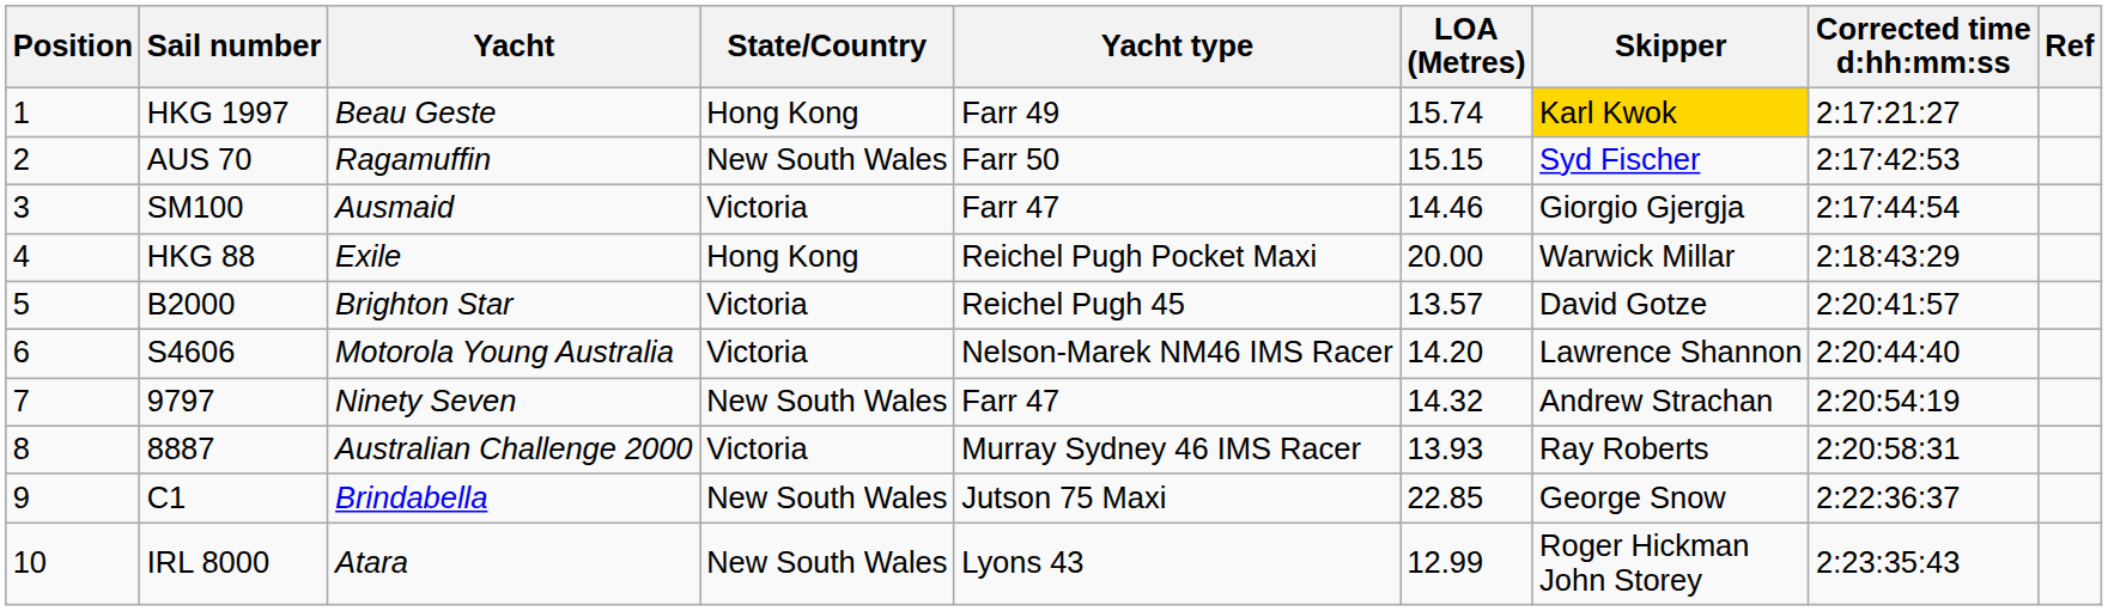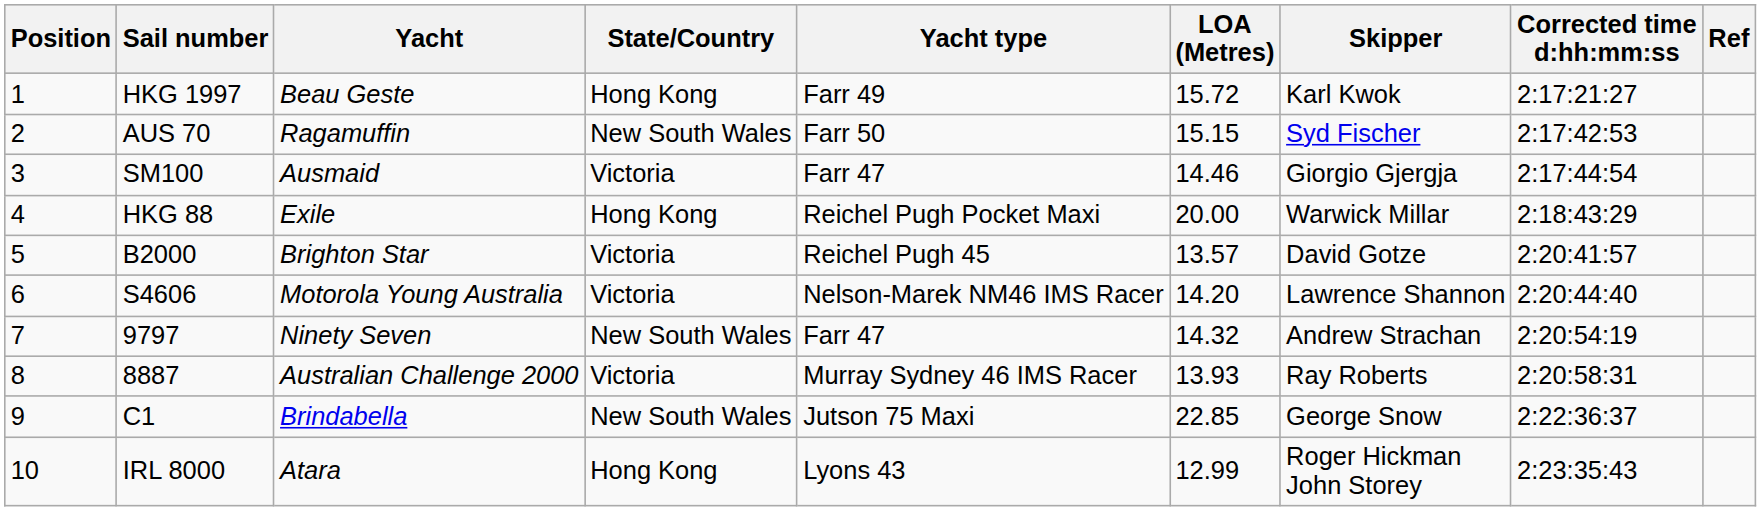 <table class="wikitable">
 <tr>
 <th>Position</th>
 <th>Sail number</th>
 <th>Yacht</th>
 <th>State/Country</th>
 <th>Yacht type</th>
 <th>LOA <br>(Metres)</th>
 <th>Skipper</th>
 <th>Corrected time <br>d:hh:mm:ss</th>
 <th>Ref</th>
 </tr>
 <tr>
 <td>1</td>
 <td>HKG 1997</td>
 <td><em>Beau Geste</em></td>
 <td> Hong Kong</td>
 <td>Farr 49</td>
-<td>15.74</td>
-<td style="background: gold;">Karl Kwok</td>
+<td>15.72</td>
+<td>Karl Kwok</td>
 <td>2:17:21:27</td>
 <td></td>
 </tr>
 <tr>
 <td>2</td>
 <td>AUS 70</td>
 <td><em>Ragamuffin</em></td>
 <td> New South Wales</td>
 <td>Farr 50</td>
 <td>15.15</td>
 <td><a href='#'>Syd Fischer</a></td>
 <td>2:17:42:53</td>
 <td></td>
 </tr>
 <tr>
 <td>3</td>
 <td>SM100</td>
 <td><em>Ausmaid</em></td>
 <td> Victoria</td>
 <td>Farr 47</td>
 <td>14.46</td>
 <td>Giorgio Gjergja</td>
 <td>2:17:44:54</td>
 <td></td>
 </tr>
 <tr>
 <td>4</td>
 <td>HKG 88</td>
 <td><em>Exile</em></td>
 <td> Hong Kong</td>
 <td>Reichel Pugh Pocket Maxi</td>
 <td>20.00</td>
 <td>Warwick Millar</td>
 <td>2:18:43:29</td>
 <td></td>
 </tr>
 <tr>
 <td>5</td>
 <td>B2000</td>
 <td><em>Brighton Star</em></td>
 <td> Victoria</td>
 <td>Reichel Pugh 45</td>
 <td>13.57</td>
 <td>David Gotze</td>
 <td>2:20:41:57</td>
 <td></td>
 </tr>
 <tr>
 <td>6</td>
 <td>S4606</td>
 <td><em>Motorola Young Australia</em></td>
 <td> Victoria</td>
 <td>Nelson-Marek NM46 IMS Racer</td>
 <td>14.20</td>
 <td>Lawrence Shannon</td>
 <td>2:20:44:40</td>
 <td></td>
 </tr>
 <tr>
 <td>7</td>
 <td>9797</td>
 <td><em>Ninety Seven</em></td>
 <td> New South Wales</td>
 <td>Farr 47</td>
 <td>14.32</td>
 <td>Andrew Strachan</td>
 <td>2:20:54:19</td>
 <td></td>
 </tr>
 <tr>
 <td>8</td>
 <td>8887</td>
 <td><em>Australian Challenge 2000</em></td>
 <td> Victoria</td>
 <td>Murray Sydney 46 IMS Racer</td>
 <td>13.93</td>
 <td>Ray Roberts</td>
 <td>2:20:58:31</td>
 <td></td>
 </tr>
 <tr>
 <td>9</td>
 <td>C1</td>
 <td><em><a href='#'>Brindabella</a></em></td>
 <td> New South Wales</td>
 <td>Jutson 75 Maxi</td>
 <td>22.85</td>
 <td>George Snow</td>
 <td>2:22:36:37</td>
 <td></td>
 </tr>
 <tr>
 <td>10</td>
 <td>IRL 8000</td>
 <td><em>Atara</em></td>
-<td> New South Wales</td>
+<td> Hong Kong</td>
 <td>Lyons 43</td>
 <td>12.99</td>
 <td>Roger Hickman <br> John Storey</td>
 <td>2:23:35:43</td>
 <td></td>
 </tr>
 </table>
